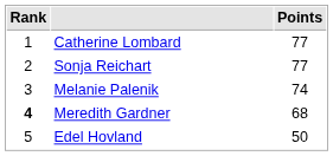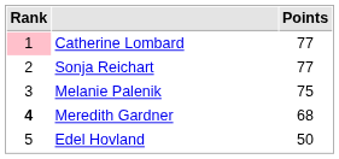 <table cellspacing="1" cellpadding="3" style="border:1px solid #AAAAAA;font-size:86%">
 <tr bgcolor="#E4E4E4">
 <th style="border-bottom:1px solid #AAAAAA" width=10>Rank</th>
 <th style="border-bottom:1px solid #AAAAAA" width=200></th>
 <th style="border-bottom:1px solid #AAAAAA" width=20>Points</th>
 </tr>
 <tr>
-<td align="center">1</td>
+<td align="center" style="background: pink;">1</td>
 <td> <a href='#'>Catherine Lombard</a></td>
 <td align=center>77</td>
 </tr>
 <tr>
 <td align="center">2</td>
 <td> <a href='#'>Sonja Reichart</a></td>
 <td align=center>77</td>
 </tr>
 <tr>
 <td align="center">3</td>
 <td> <a href='#'>Melanie Palenik</a></td>
-<td align=center>74</td>
+<td align=center>75</td>
 </tr>
 <tr>
 <td align="center"><strong>4</strong></td>
 <td> <a href='#'>Meredith Gardner</a></td>
 <td align=center>68</td>
 </tr>
 <tr>
 <td align="center">5</td>
 <td> <a href='#'>Edel Hovland</a></td>
 <td align=center>50</td>
 </tr>
 </table>
